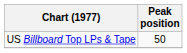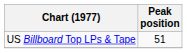 <table class="wikitable">
 <tr>
 <th>Chart (1977)</th>
 <th>Peak<br>position</th>
 </tr>
 <tr>
 <td>US <a href='#'><em>Billboard</em> Top LPs & Tape</a></td>
-<td align="center">50</td>
+<td align="center">51</td>
 </tr>
 <tr>
 </tr>
 </table>
